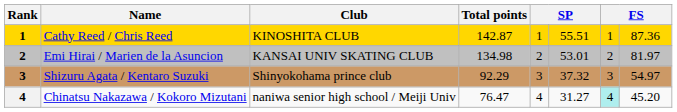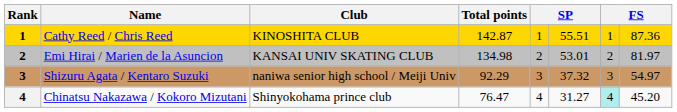 <table class="wikitable sortable">
 <tr>
 <th>Rank</th>
 <th>Name</th>
 <th>Club</th>
 <th>Total points</th>
 <th colspan="2" width="80px"><a href='#'>SP</a></th>
 <th colspan="2" width="80px"><a href='#'>FS</a></th>
 </tr>
 <tr bgcolor="gold">
 <td align="center"><strong>1</strong></td>
 <td><a href='#'>Cathy Reed</a> / <a href='#'>Chris Reed</a></td>
 <td>KINOSHITA CLUB</td>
 <td align="center">142.87</td>
 <td align="center">1</td>
 <td align="center">55.51</td>
 <td align="center">1</td>
 <td align="center">87.36</td>
 </tr>
 <tr bgcolor="silver">
 <td align="center"><strong>2</strong></td>
 <td><a href='#'>Emi Hirai</a> / <a href='#'>Marien de la Asuncion</a></td>
 <td>KANSAI UNIV SKATING CLUB</td>
 <td align="center">134.98</td>
 <td align="center">2</td>
 <td align="center">53.01</td>
 <td align="center">2</td>
 <td align="center">81.97</td>
 </tr>
 <tr bgcolor="cc9966">
 <td align="center"><strong>3</strong></td>
 <td><a href='#'>Shizuru Agata</a> / <a href='#'>Kentaro Suzuki</a></td>
-<td>Shinyokohama prince club</td>
+<td>naniwa senior high school / Meiji Univ</td>
 <td align="center">92.29</td>
 <td align="center">3</td>
 <td align="center">37.32</td>
 <td align="center">3</td>
 <td align="center">54.97</td>
 </tr>
 <tr>
 <th>4</th>
 <td><a href='#'>Chinatsu Nakazawa</a> / <a href='#'>Kokoro Mizutani</a></td>
-<td>naniwa senior high school / Meiji Univ</td>
+<td>Shinyokohama prince club</td>
 <td align="center">76.47</td>
 <td align="center">4</td>
 <td align="center">31.27</td>
 <td align="center" style="background: paleturquoise;">4</td>
 <td align="center">45.20</td>
 </tr>
 </table>
